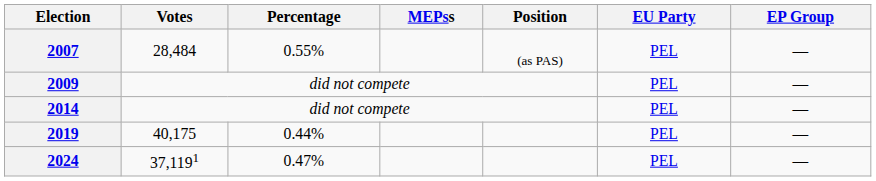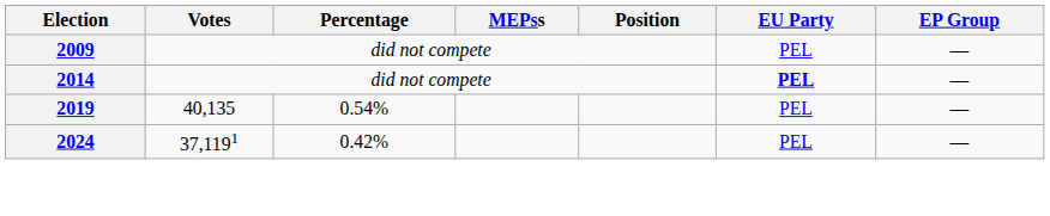 <table class=wikitable style="text-align: right;" width=70%>
 <tr>
 <th>Election</th>
 <th>Votes</th>
 <th>Percentage</th>
 <th><a href='#'>MEPs</a>s</th>
 <th>Position</th>
 <th><a href='#'>EU Party</a></th>
 <th><a href='#'>EP Group</a></th>
 </tr>
 <tr style="text-align:center;">
-<th><a href='#'>2007</a></th>
-<td>28,484</td>
-<td>0.55%</td>
-<td></td>
-<td><br><small>(as PAS)</small></td>
-<td><a href='#'>PEL</a></td>
-<td>—</td>
-</tr>
-<tr style="text-align:center;">
 <th><a href='#'>2009</a></th>
 <td colspan=4><em>did not compete</em></td>
 <td><a href='#'>PEL</a></td>
 <td>—</td>
 </tr>
 <tr style="text-align:center;">
 <th><a href='#'>2014</a></th>
 <td colspan=4><em>did not compete</em></td>
-<td><a href='#'>PEL</a></td>
+<td><strong><a href='#'>PEL</a></strong></td>
 <td>—</td>
 </tr>
 <tr style="text-align:center;">
 <th><a href='#'>2019</a></th>
-<td>40,175</td>
-<td>0.44%</td>
+<td>40,135</td>
+<td>0.54%</td>
 <td></td>
 <td></td>
 <td><a href='#'>PEL</a></td>
 <td>—</td>
 </tr>
 <tr style="text-align:center;">
 <th><a href='#'>2024</a></th>
 <td>37,119<sup>1</sup></td>
-<td>0.47%</td>
+<td>0.42%</td>
 <td></td>
 <td></td>
 <td><a href='#'>PEL</a></td>
 <td>—</td>
 </tr>
 </table>
